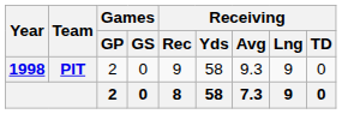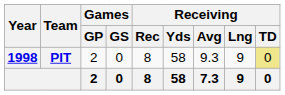 <table class="wikitable" style="text-align:center">
 <tr>
 <th rowspan="2">Year</th>
 <th rowspan="2">Team</th>
 <th colspan="2">Games</th>
 <th colspan="5">Receiving</th>
 </tr>
 <tr>
 <th>GP</th>
 <th>GS</th>
 <th>Rec</th>
 <th>Yds</th>
 <th>Avg</th>
 <th>Lng</th>
 <th>TD</th>
 </tr>
 <tr>
 <th><a href='#'>1998</a></th>
 <th><a href='#'>PIT</a></th>
 <td>2</td>
 <td>0</td>
-<td>9</td>
+<td>8</td>
 <td>58</td>
 <td>9.3</td>
 <td>9</td>
-<td>0</td>
+<td style="background: khaki;">0</td>
 </tr>
 <tr>
 <th colspan="2"></th>
 <th>2</th>
 <th>0</th>
 <th>8</th>
 <th>58</th>
 <th>7.3</th>
 <th>9</th>
 <th>0</th>
 </tr>
 </table>
